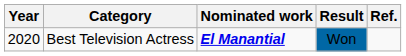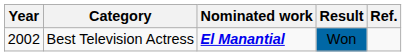 <table class="wikitable sortable" style="font-size:97%;">
 <tr>
 <th>Year</th>
 <th>Category</th>
 <th>Nominated work</th>
 <th>Result</th>
 <th class="unsortable">Ref.</th>
 </tr>
 <tr>
-<td style="text-align:center;">2020</td>
+<td style="text-align:center;">2002</td>
 <td>Best Television Actress</td>
 <td><strong><em><a href='#'>El Manantial</a></em></strong></td>
 <td style="background:#0067A5; text-align:center;">Won</td>
 <td></td>
 </tr>
 </table>
